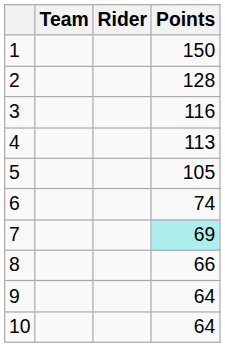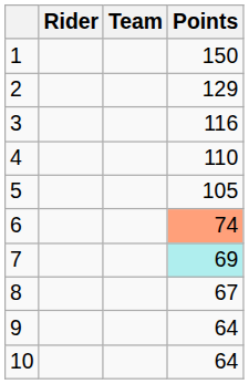 <table class="wikitable">
 <tr>
 <th></th>
+<th>Rider</th>
 <th>Team</th>
-<th>Rider</th>
 <th>Points</th>
 </tr>
 <tr>
 <td>1</td>
+<td> </td>
 <td></td>
-<td> </td>
 <td align=right>150</td>
 </tr>
 <tr>
 <td>2</td>
 <td></td>
 <td></td>
-<td align=right>128</td>
+<td align=right>129</td>
 </tr>
 <tr>
 <td>3</td>
 <td></td>
 <td></td>
 <td align=right>116</td>
 </tr>
 <tr>
 <td>4</td>
 <td></td>
 <td></td>
-<td align=right>113</td>
+<td align=right>110</td>
 </tr>
 <tr>
 <td>5</td>
+<td> </td>
 <td></td>
-<td> </td>
 <td align=right>105</td>
 </tr>
 <tr>
 <td>6</td>
 <td></td>
 <td></td>
-<td align=right>74</td>
+<td align=right style="background: lightsalmon;">74</td>
 </tr>
 <tr>
 <td>7</td>
 <td></td>
 <td></td>
 <td align=right style="background: paleturquoise;">69</td>
 </tr>
 <tr>
 <td>8</td>
 <td></td>
 <td></td>
-<td align=right>66</td>
+<td align=right>67</td>
 </tr>
 <tr>
 <td>9</td>
 <td></td>
 <td></td>
 <td align=right>64</td>
 </tr>
 <tr>
 <td>10</td>
 <td></td>
 <td></td>
 <td align=right>64</td>
 </tr>
 </table>
